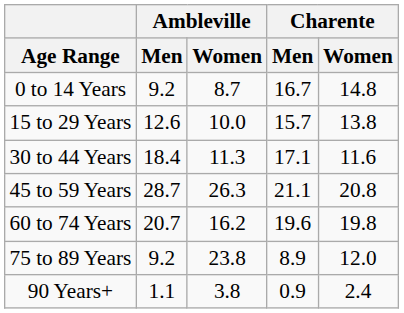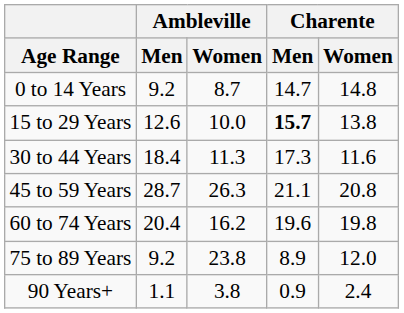 <table class="wikitable" style="text-align:center;">
 <tr>
 <th></th>
 <th colspan=2>Ambleville</th>
 <th colspan=2>Charente</th>
 </tr>
 <tr>
 <th>Age Range</th>
 <th>Men</th>
 <th>Women</th>
 <th>Men</th>
 <th>Women</th>
 </tr>
 <tr>
 <td>0 to 14 Years</td>
 <td>9.2</td>
 <td>8.7</td>
-<td>16.7</td>
+<td>14.7</td>
 <td>14.8</td>
 </tr>
 <tr>
 <td>15 to 29 Years</td>
 <td>12.6</td>
 <td>10.0</td>
-<td>15.7</td>
+<td><strong>15.7</strong></td>
 <td>13.8</td>
 </tr>
 <tr>
 <td>30 to 44 Years</td>
 <td>18.4</td>
 <td>11.3</td>
-<td>17.1</td>
+<td>17.3</td>
 <td>11.6</td>
 </tr>
 <tr>
 <td>45 to 59 Years</td>
 <td>28.7</td>
 <td>26.3</td>
 <td>21.1</td>
 <td>20.8</td>
 </tr>
 <tr>
 <td>60 to 74 Years</td>
-<td>20.7</td>
+<td>20.4</td>
 <td>16.2</td>
 <td>19.6</td>
 <td>19.8</td>
 </tr>
 <tr>
 <td>75 to 89 Years</td>
 <td>9.2</td>
 <td>23.8</td>
 <td>8.9</td>
 <td>12.0</td>
 </tr>
 <tr>
 <td>90 Years+</td>
 <td>1.1</td>
 <td>3.8</td>
 <td>0.9</td>
 <td>2.4</td>
 </tr>
 </table>
